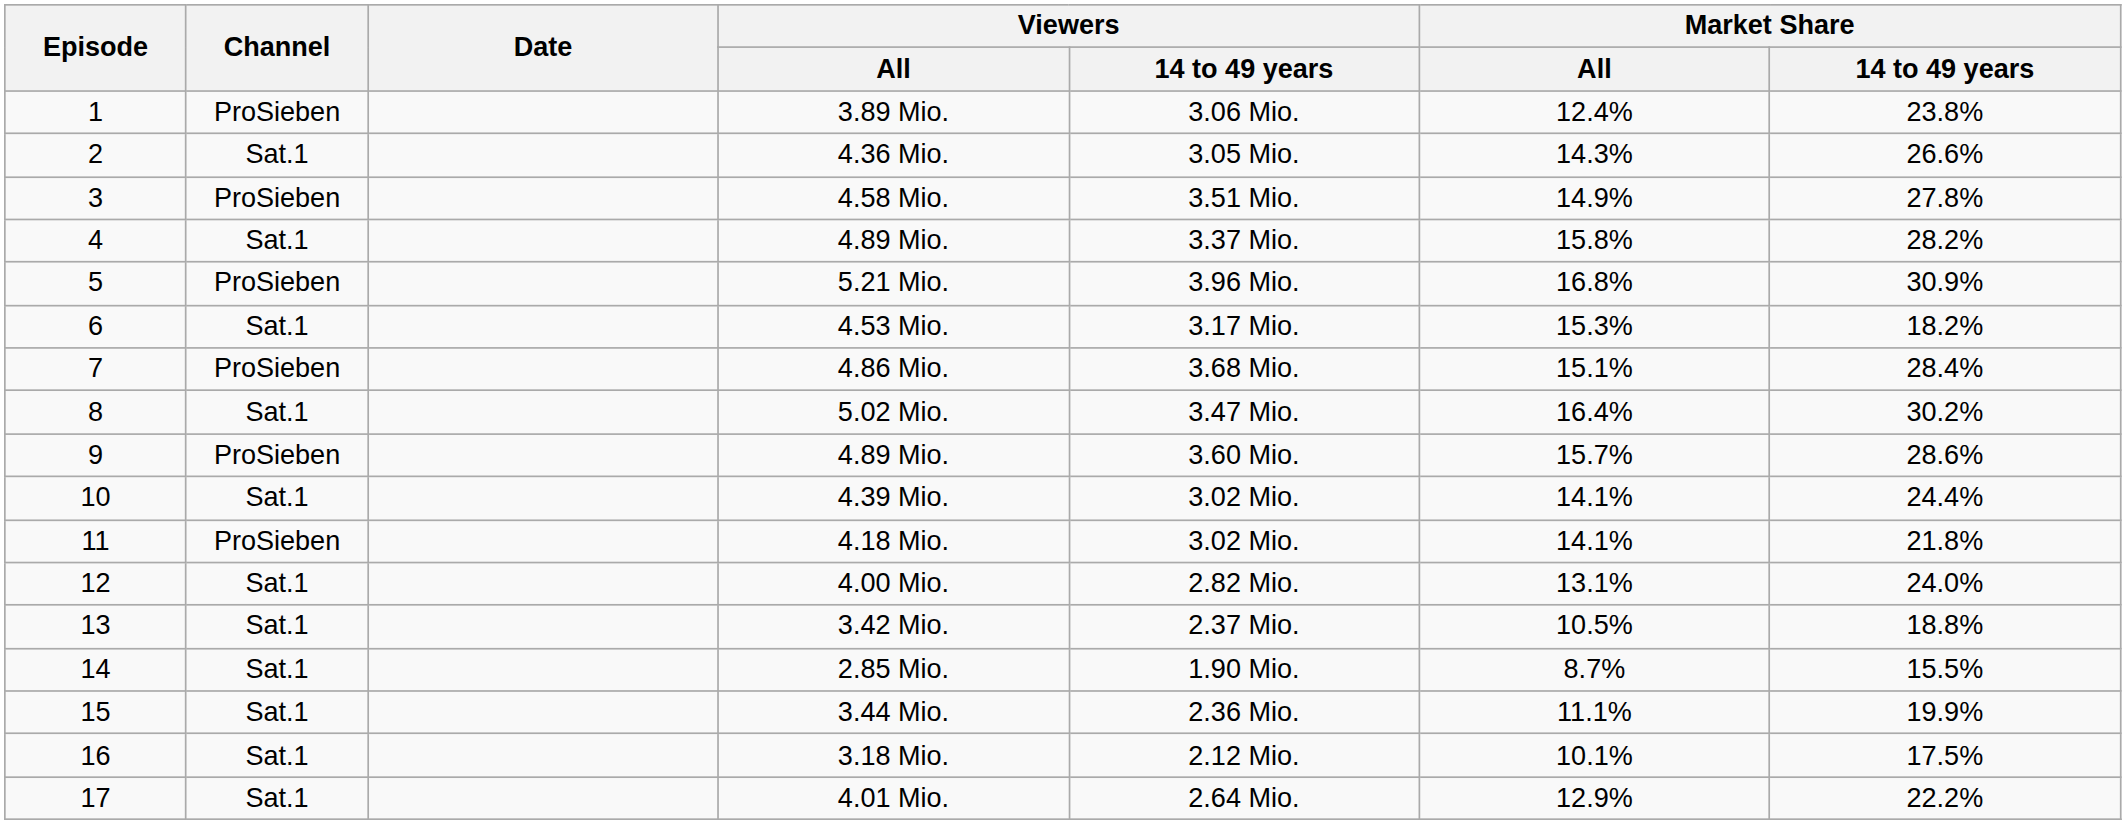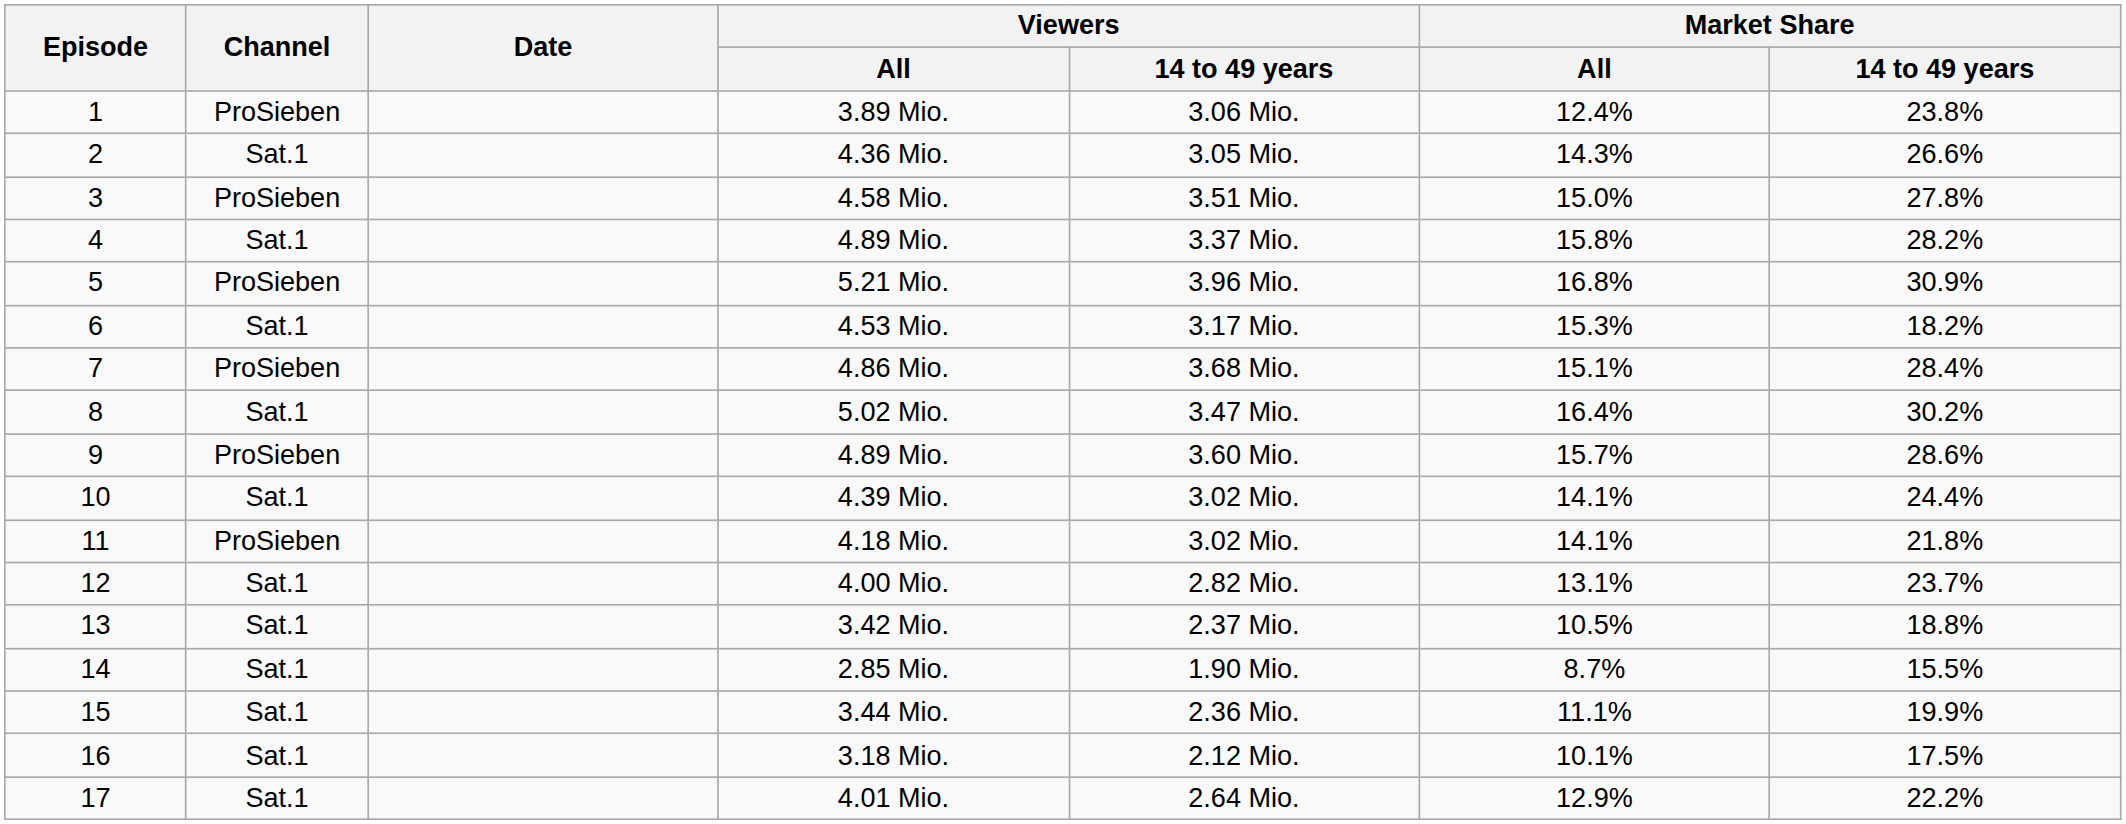 <table class="wikitable" style="text-align:center">
 <tr class="hintergrundfarbe5">
 <th rowspan=2 width="100px">Episode</th>
 <th rowspan=2 width="100px">Channel</th>
 <th rowspan=2 width="200px">Date</th>
 <th colspan=2 width="400px">Viewers</th>
 <th colspan=2 width="400px">Market Share</th>
 </tr>
 <tr class="hintergrundfarbe5">
 <th width="200px">All</th>
 <th width="200px">14 to 49 years</th>
 <th width="200px">All</th>
 <th width="200px">14 to 49 years</th>
 </tr>
 <tr>
 <td>1</td>
 <td>ProSieben</td>
 <td></td>
 <td>3.89 Mio.</td>
 <td>3.06 Mio.</td>
 <td>12.4%</td>
 <td>23.8%</td>
 </tr>
 <tr>
 <td>2</td>
 <td>Sat.1</td>
 <td></td>
 <td>4.36 Mio.</td>
 <td>3.05 Mio.</td>
 <td>14.3%</td>
 <td>26.6%</td>
 </tr>
 <tr>
 <td>3</td>
 <td>ProSieben</td>
 <td></td>
 <td>4.58 Mio.</td>
 <td>3.51 Mio.</td>
-<td>14.9%</td>
+<td>15.0%</td>
 <td>27.8%</td>
 </tr>
 <tr>
 <td>4</td>
 <td>Sat.1</td>
 <td></td>
 <td>4.89 Mio.</td>
 <td>3.37 Mio.</td>
 <td>15.8%</td>
 <td>28.2%</td>
 </tr>
 <tr>
 <td>5</td>
 <td>ProSieben</td>
 <td></td>
 <td>5.21 Mio.</td>
 <td>3.96 Mio.</td>
 <td>16.8%</td>
 <td>30.9%</td>
 </tr>
 <tr>
 <td>6</td>
 <td>Sat.1</td>
 <td></td>
 <td>4.53 Mio.</td>
 <td>3.17 Mio.</td>
 <td>15.3%</td>
 <td>18.2%</td>
 </tr>
 <tr>
 <td>7</td>
 <td>ProSieben</td>
 <td></td>
 <td>4.86 Mio.</td>
 <td>3.68 Mio.</td>
 <td>15.1%</td>
 <td>28.4%</td>
 </tr>
 <tr>
 <td>8</td>
 <td>Sat.1</td>
 <td></td>
 <td>5.02 Mio.</td>
 <td>3.47 Mio.</td>
 <td>16.4%</td>
 <td>30.2%</td>
 </tr>
 <tr>
 <td>9</td>
 <td>ProSieben</td>
 <td></td>
 <td>4.89 Mio.</td>
 <td>3.60 Mio.</td>
 <td>15.7%</td>
 <td>28.6%</td>
 </tr>
 <tr>
 <td>10</td>
 <td>Sat.1</td>
 <td></td>
 <td>4.39 Mio.</td>
 <td>3.02 Mio.</td>
 <td>14.1%</td>
 <td>24.4%</td>
 </tr>
 <tr>
 <td>11</td>
 <td>ProSieben</td>
 <td></td>
 <td>4.18 Mio.</td>
 <td>3.02 Mio.</td>
 <td>14.1%</td>
 <td>21.8%</td>
 </tr>
 <tr>
 <td>12</td>
 <td>Sat.1</td>
 <td></td>
 <td>4.00 Mio.</td>
 <td>2.82 Mio.</td>
 <td>13.1%</td>
-<td>24.0%</td>
+<td>23.7%</td>
 </tr>
 <tr>
 <td>13</td>
 <td>Sat.1</td>
 <td></td>
 <td>3.42 Mio.</td>
 <td>2.37 Mio.</td>
 <td>10.5%</td>
 <td>18.8%</td>
 </tr>
 <tr>
 <td>14</td>
 <td>Sat.1</td>
 <td></td>
 <td>2.85 Mio.</td>
 <td>1.90 Mio.</td>
 <td>8.7%</td>
 <td>15.5%</td>
 </tr>
 <tr>
 <td>15</td>
 <td>Sat.1</td>
 <td></td>
 <td>3.44 Mio.</td>
 <td>2.36 Mio.</td>
 <td>11.1%</td>
 <td>19.9%</td>
 </tr>
 <tr>
 <td>16</td>
 <td>Sat.1</td>
 <td></td>
 <td>3.18 Mio.</td>
 <td>2.12 Mio.</td>
 <td>10.1%</td>
 <td>17.5%</td>
 </tr>
 <tr>
 <td>17</td>
 <td>Sat.1</td>
 <td></td>
 <td>4.01 Mio.</td>
 <td>2.64 Mio.</td>
 <td>12.9%</td>
 <td>22.2%</td>
 </tr>
 <tr>
 </tr>
 </table>
